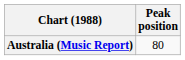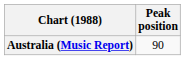 <table class="wikitable sortable plainrowheaders" style="text-align:center">
 <tr>
 <th>Chart (1988)</th>
 <th>Peak<br>position</th>
 </tr>
 <tr>
 <th scope="row">Australia (<a href='#'>Music Report</a>)</th>
-<td style="text-align:center;">80</td>
+<td style="text-align:center;">90</td>
 </tr>
 </table>
